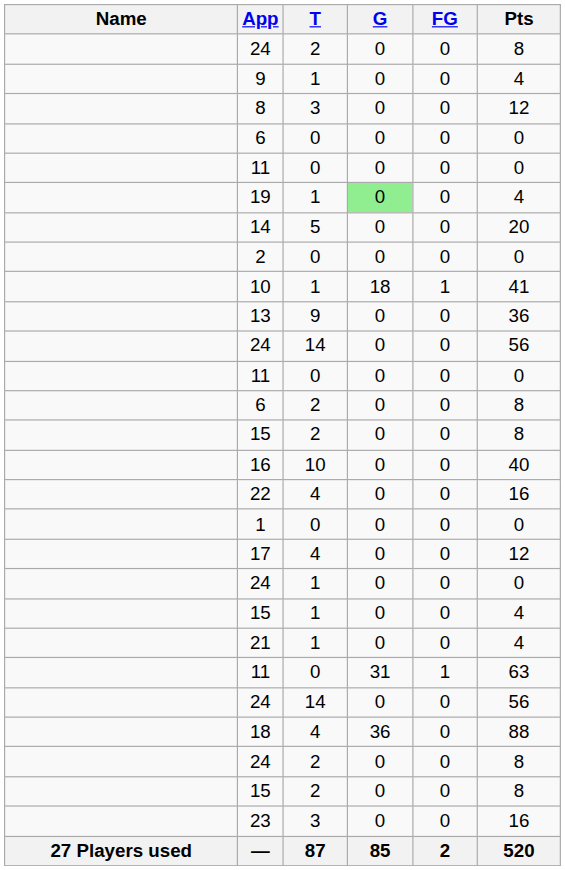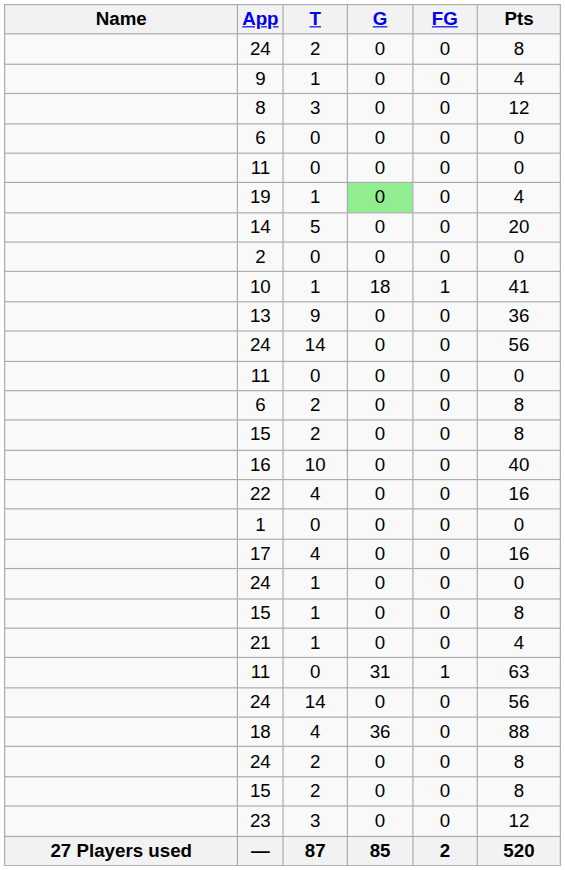 <table class="wikitable sortable" style="text-align: center;">
 <tr>
 <th style="width:12em">Name</th>
 <th><a href='#'>App</a></th>
 <th style="width:3em"><a href='#'>T</a></th>
 <th style="width:3em"><a href='#'>G</a></th>
 <th style="width:3em"><a href='#'>FG</a></th>
 <th style="width:4em">Pts</th>
 </tr>
 <tr>
 <td style="text-align:left;"></td>
 <td>24</td>
 <td>2</td>
 <td>0</td>
 <td>0</td>
 <td>8</td>
 </tr>
 <tr>
 <td style="text-align:left;"></td>
 <td>9</td>
 <td>1</td>
 <td>0</td>
 <td>0</td>
 <td>4</td>
 </tr>
 <tr>
 <td style="text-align:left;"></td>
 <td>8</td>
 <td>3</td>
 <td>0</td>
 <td>0</td>
 <td>12</td>
 </tr>
 <tr>
 <td style="text-align:left;"></td>
 <td>6</td>
 <td>0</td>
 <td>0</td>
 <td>0</td>
 <td>0</td>
 </tr>
 <tr>
 <td style="text-align:left;"></td>
 <td>11</td>
 <td>0</td>
 <td>0</td>
 <td>0</td>
 <td>0</td>
 </tr>
 <tr>
 <td style="text-align:left;"></td>
 <td>19</td>
 <td>1</td>
 <td style="background: lightgreen;">0</td>
 <td>0</td>
 <td>4</td>
 </tr>
 <tr>
 <td style="text-align:left;"></td>
 <td>14</td>
 <td>5</td>
 <td>0</td>
 <td>0</td>
 <td>20</td>
 </tr>
 <tr>
 <td style="text-align:left;"></td>
 <td>2</td>
 <td>0</td>
 <td>0</td>
 <td>0</td>
 <td>0</td>
 </tr>
 <tr>
 <td style="text-align:left;"></td>
 <td>10</td>
 <td>1</td>
 <td>18</td>
 <td>1</td>
 <td>41</td>
 </tr>
 <tr>
 <td style="text-align:left;"></td>
 <td>13</td>
 <td>9</td>
 <td>0</td>
 <td>0</td>
 <td>36</td>
 </tr>
 <tr>
 <td style="text-align:left;"></td>
 <td>24</td>
 <td>14</td>
 <td>0</td>
 <td>0</td>
 <td>56</td>
 </tr>
 <tr>
 <td style="text-align:left;"></td>
 <td>11</td>
 <td>0</td>
 <td>0</td>
 <td>0</td>
 <td>0</td>
 </tr>
 <tr>
 <td style="text-align:left;"></td>
 <td>6</td>
 <td>2</td>
 <td>0</td>
 <td>0</td>
 <td>8</td>
 </tr>
 <tr>
 <td style="text-align:left;"></td>
 <td>15</td>
 <td>2</td>
 <td>0</td>
 <td>0</td>
 <td>8</td>
 </tr>
 <tr>
 <td style="text-align:left;"></td>
 <td>16</td>
 <td>10</td>
 <td>0</td>
 <td>0</td>
 <td>40</td>
 </tr>
 <tr>
 <td style="text-align:left;"></td>
 <td>22</td>
 <td>4</td>
 <td>0</td>
 <td>0</td>
 <td>16</td>
 </tr>
 <tr>
 <td style="text-align:left;"></td>
 <td>1</td>
 <td>0</td>
 <td>0</td>
 <td>0</td>
 <td>0</td>
 </tr>
 <tr>
 <td style="text-align:left;"></td>
 <td>17</td>
 <td>4</td>
 <td>0</td>
 <td>0</td>
-<td>12</td>
+<td>16</td>
 </tr>
 <tr>
 <td style="text-align:left;"></td>
 <td>24</td>
 <td>1</td>
 <td>0</td>
 <td>0</td>
 <td>0</td>
 </tr>
 <tr>
 <td style="text-align:left;"></td>
 <td>15</td>
 <td>1</td>
 <td>0</td>
 <td>0</td>
-<td>4</td>
+<td>8</td>
 </tr>
 <tr>
 <td style="text-align:left;"></td>
 <td>21</td>
 <td>1</td>
 <td>0</td>
 <td>0</td>
 <td>4</td>
 </tr>
 <tr>
 <td style="text-align:left;"></td>
 <td>11</td>
 <td>0</td>
 <td>31</td>
 <td>1</td>
 <td>63</td>
 </tr>
 <tr>
 <td style="text-align:left;"></td>
 <td>24</td>
 <td>14</td>
 <td>0</td>
 <td>0</td>
 <td>56</td>
 </tr>
 <tr>
 <td style="text-align:left;"></td>
 <td>18</td>
 <td>4</td>
 <td>36</td>
 <td>0</td>
 <td>88</td>
 </tr>
 <tr>
 <td style="text-align:left;"></td>
 <td>24</td>
 <td>2</td>
 <td>0</td>
 <td>0</td>
 <td>8</td>
 </tr>
 <tr>
 <td style="text-align:left;"></td>
 <td>15</td>
 <td>2</td>
 <td>0</td>
 <td>0</td>
 <td>8</td>
 </tr>
 <tr>
 <td style="text-align:left;"></td>
 <td>23</td>
 <td>3</td>
 <td>0</td>
 <td>0</td>
-<td>16</td>
+<td>12</td>
 </tr>
 <tr class="sortbottom">
 <th>27 Players used</th>
 <th>—</th>
 <th>87</th>
 <th>85</th>
 <th>2</th>
 <th>520</th>
 </tr>
 </table>
